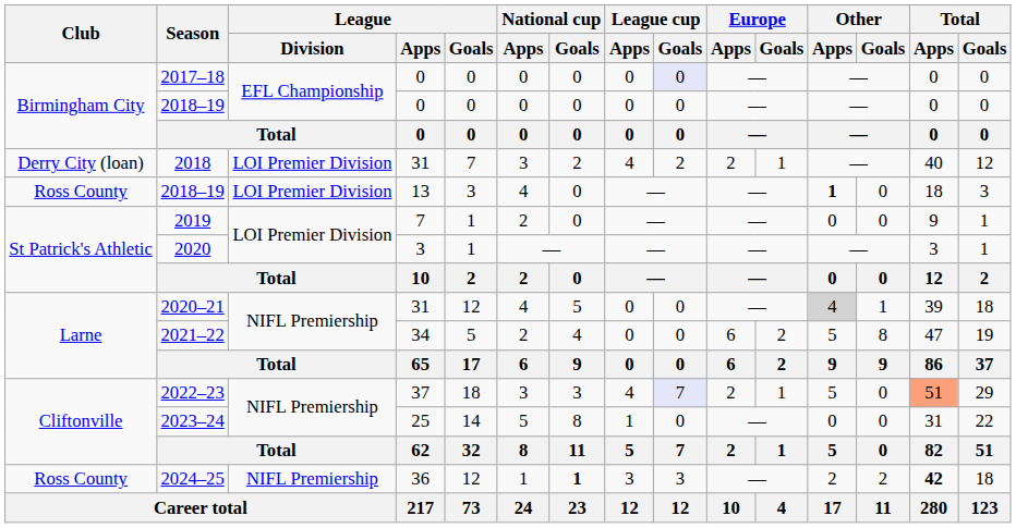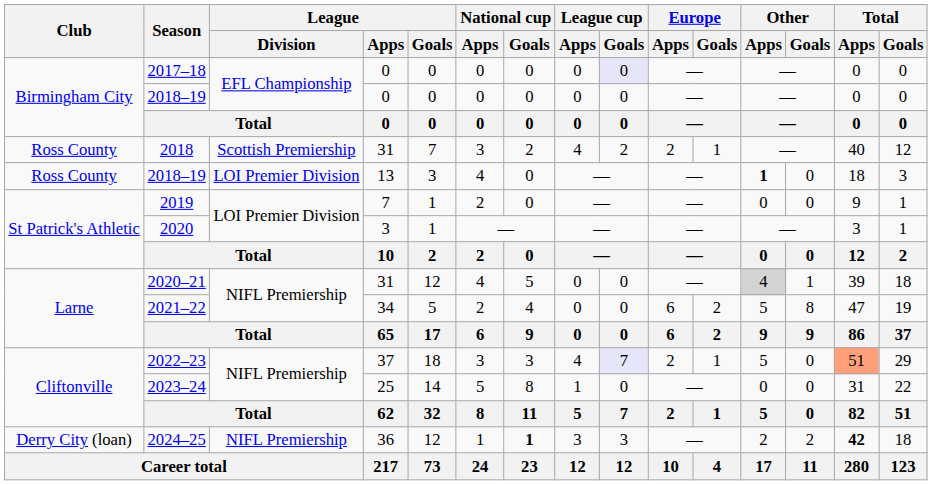 <table class="wikitable" style="text-align:center">
 <tr>
 <th rowspan="2">Club</th>
 <th rowspan="2">Season</th>
 <th colspan="3">League</th>
 <th colspan="2">National cup</th>
 <th colspan="2">League cup</th>
 <th colspan="2"><a href='#'>Europe</a></th>
 <th colspan="2">Other</th>
 <th colspan="2">Total</th>
 </tr>
 <tr>
 <th>Division</th>
 <th>Apps</th>
 <th>Goals</th>
 <th>Apps</th>
 <th>Goals</th>
 <th>Apps</th>
 <th>Goals</th>
 <th>Apps</th>
 <th>Goals</th>
 <th>Apps</th>
 <th>Goals</th>
 <th>Apps</th>
 <th>Goals</th>
 </tr>
 <tr>
 <td rowspan="3"><a href='#'>Birmingham City</a></td>
 <td><a href='#'>2017–18</a></td>
 <td rowspan="2"><a href='#'>EFL Championship</a></td>
 <td>0</td>
 <td>0</td>
 <td>0</td>
 <td>0</td>
 <td>0</td>
 <td style="background: lavender;">0</td>
 <td colspan="2">—</td>
 <td colspan="2">—</td>
 <td>0</td>
 <td>0</td>
 </tr>
 <tr>
 <td><a href='#'>2018–19</a></td>
 <td>0</td>
 <td>0</td>
 <td>0</td>
 <td>0</td>
 <td>0</td>
 <td>0</td>
 <td colspan="2">—</td>
 <td colspan="2">—</td>
 <td>0</td>
 <td>0</td>
 </tr>
 <tr>
 <th colspan="2">Total</th>
 <th>0</th>
 <th>0</th>
 <th>0</th>
 <th>0</th>
 <th>0</th>
 <th>0</th>
 <th colspan="2">—</th>
 <th colspan="2">—</th>
 <th>0</th>
 <th>0</th>
 </tr>
 <tr>
-<td><a href='#'>Derry City</a> (loan)</td>
+<td><a href='#'>Ross County</a></td>
 <td><a href='#'>2018</a></td>
-<td><a href='#'>LOI Premier Division</a></td>
+<td><a href='#'>Scottish Premiership</a></td>
 <td>31</td>
 <td>7</td>
 <td>3</td>
 <td>2</td>
 <td>4</td>
 <td>2</td>
 <td>2</td>
 <td>1</td>
 <td colspan="2">—</td>
 <td>40</td>
 <td>12</td>
 </tr>
 <tr>
 <td><a href='#'>Ross County</a></td>
 <td><a href='#'>2018–19</a></td>
 <td><a href='#'>LOI Premier Division</a></td>
 <td>13</td>
 <td>3</td>
 <td>4</td>
 <td>0</td>
 <td colspan="2">—</td>
 <td colspan="2">—</td>
 <td><strong>1</strong></td>
 <td>0</td>
 <td>18</td>
 <td>3</td>
 </tr>
 <tr>
 <td rowspan="3"><a href='#'>St Patrick's Athletic</a></td>
 <td><a href='#'>2019</a></td>
 <td rowspan="2">LOI Premier Division</td>
 <td>7</td>
 <td>1</td>
 <td>2</td>
 <td>0</td>
 <td colspan="2">—</td>
 <td colspan="2">—</td>
 <td>0</td>
 <td>0</td>
 <td>9</td>
 <td>1</td>
 </tr>
 <tr>
 <td><a href='#'>2020</a></td>
 <td>3</td>
 <td>1</td>
 <td colspan="2">—</td>
 <td colspan="2">—</td>
 <td colspan="2">—</td>
 <td colspan="2">—</td>
 <td>3</td>
 <td>1</td>
 </tr>
 <tr>
 <th colspan="2">Total</th>
 <th>10</th>
 <th>2</th>
 <th>2</th>
 <th>0</th>
 <th colspan="2">—</th>
 <th colspan="2">—</th>
 <th>0</th>
 <th>0</th>
 <th>12</th>
 <th>2</th>
 </tr>
 <tr>
 <td rowspan="3"><a href='#'>Larne</a></td>
 <td><a href='#'>2020–21</a></td>
 <td rowspan="2">NIFL Premiership</td>
 <td>31</td>
 <td>12</td>
 <td>4</td>
 <td>5</td>
 <td>0</td>
 <td>0</td>
 <td colspan="2">—</td>
 <td style="background: lightgrey;">4</td>
 <td>1</td>
 <td>39</td>
 <td>18</td>
 </tr>
 <tr>
 <td><a href='#'>2021–22</a></td>
 <td>34</td>
 <td>5</td>
 <td>2</td>
 <td>4</td>
 <td>0</td>
 <td>0</td>
 <td>6</td>
 <td>2</td>
 <td>5</td>
 <td>8</td>
 <td>47</td>
 <td>19</td>
 </tr>
 <tr>
 <th colspan="2">Total</th>
 <th>65</th>
 <th>17</th>
 <th>6</th>
 <th>9</th>
 <th>0</th>
 <th>0</th>
 <th>6</th>
 <th>2</th>
 <th>9</th>
 <th>9</th>
 <th>86</th>
 <th>37</th>
 </tr>
 <tr>
 <td rowspan="3"><a href='#'>Cliftonville</a></td>
 <td><a href='#'>2022–23</a></td>
 <td rowspan="2">NIFL Premiership</td>
 <td>37</td>
 <td>18</td>
 <td>3</td>
 <td>3</td>
 <td>4</td>
 <td style="background: lavender;">7</td>
 <td>2</td>
 <td>1</td>
 <td>5</td>
 <td>0</td>
 <td style="background: lightsalmon;">51</td>
 <td>29</td>
 </tr>
 <tr>
 <td><a href='#'>2023–24</a></td>
 <td>25</td>
 <td>14</td>
 <td>5</td>
 <td>8</td>
 <td>1</td>
 <td>0</td>
 <td colspan="2">—</td>
 <td>0</td>
 <td>0</td>
 <td>31</td>
 <td>22</td>
 </tr>
 <tr>
 <th colspan="2">Total</th>
 <th>62</th>
 <th>32</th>
 <th>8</th>
 <th>11</th>
 <th>5</th>
 <th>7</th>
 <th>2</th>
 <th>1</th>
 <th>5</th>
 <th>0</th>
 <th>82</th>
 <th>51</th>
 </tr>
 <tr>
-<td><a href='#'>Ross County</a></td>
+<td><a href='#'>Derry City</a> (loan)</td>
 <td><a href='#'>2024–25</a></td>
 <td><a href='#'>NIFL Premiership</a></td>
 <td>36</td>
 <td>12</td>
 <td>1</td>
 <td><strong>1</strong></td>
 <td>3</td>
 <td>3</td>
 <td colspan="2">—</td>
 <td>2</td>
 <td>2</td>
 <td><strong>42</strong></td>
 <td>18</td>
 </tr>
 <tr>
 <th colspan="3">Career total</th>
 <th>217</th>
 <th>73</th>
 <th>24</th>
 <th>23</th>
 <th>12</th>
 <th>12</th>
 <th>10</th>
 <th>4</th>
 <th>17</th>
 <th>11</th>
 <th>280</th>
 <th>123</th>
 </tr>
 </table>
